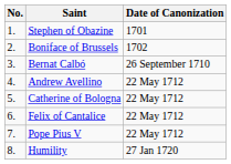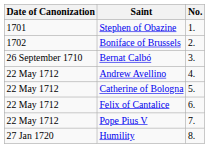 <table class="wikitable">
 <tr>
+<th>Date of Canonization</th>
+<th>Saint</th>
 <th>No.</th>
-<th>Saint</th>
-<th>Date of Canonization</th>
 </tr>
 <tr>
+<td>1701</td>
+<td><a href='#'>Stephen of Obazine</a></td>
 <td>1.</td>
-<td><a href='#'>Stephen of Obazine</a></td>
-<td>1701</td>
 </tr>
 <tr>
+<td>1702</td>
+<td><a href='#'>Boniface of Brussels</a></td>
 <td>2.</td>
-<td><a href='#'>Boniface of Brussels</a></td>
-<td>1702</td>
 </tr>
 <tr>
+<td>26 September 1710</td>
+<td><a href='#'>Bernat Calbó</a></td>
 <td>3.</td>
-<td><a href='#'>Bernat Calbó</a></td>
-<td>26 September 1710</td>
 </tr>
 <tr>
+<td>22 May 1712</td>
+<td><a href='#'>Andrew Avellino</a></td>
 <td>4.</td>
-<td><a href='#'>Andrew Avellino</a></td>
-<td>22 May 1712</td>
 </tr>
 <tr>
+<td>22 May 1712</td>
+<td><a href='#'>Catherine of Bologna</a></td>
 <td>5.</td>
-<td><a href='#'>Catherine of Bologna</a></td>
-<td>22 May 1712</td>
 </tr>
 <tr>
+<td>22 May 1712</td>
+<td><a href='#'>Felix of Cantalice</a></td>
 <td>6.</td>
-<td><a href='#'>Felix of Cantalice</a></td>
-<td>22 May 1712</td>
 </tr>
 <tr>
+<td>22 May 1712</td>
+<td><a href='#'>Pope Pius V</a></td>
 <td>7.</td>
-<td><a href='#'>Pope Pius V</a></td>
-<td>22 May 1712</td>
 </tr>
 <tr>
+<td>27 Jan 1720</td>
+<td><a href='#'>Humility</a></td>
 <td>8.</td>
-<td><a href='#'>Humility</a></td>
-<td>27 Jan 1720</td>
 </tr>
 </table>
